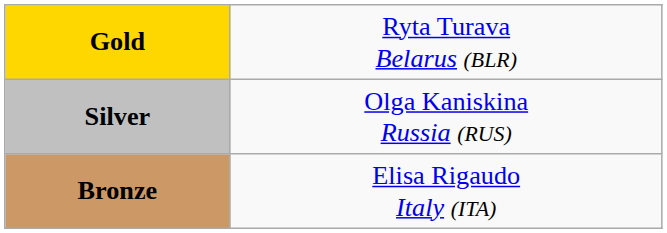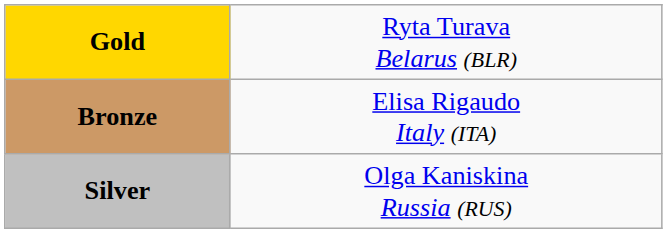 <table class="wikitable" style=" text-align:center; font-size:110%;" width="35%">
 <tr>
 <td bgcolor="gold"><strong>Gold</strong></td>
 <td> <a href='#'>Ryta Turava</a><br><em><a href='#'>Belarus</a> <small>(BLR)</small></em></td>
 </tr>
 <tr>
+<td bgcolor="CC9966"><strong>Bronze</strong></td>
+<td> <a href='#'>Elisa Rigaudo</a><br><em><a href='#'>Italy</a> <small>(ITA)</small></em></td>
+</tr>
+<tr>
 <td bgcolor="silver"><strong>Silver</strong></td>
 <td> <a href='#'>Olga Kaniskina</a><br><em><a href='#'>Russia</a> <small>(RUS)</small></em></td>
 </tr>
-<tr>
-<td bgcolor="CC9966"><strong>Bronze</strong></td>
-<td> <a href='#'>Elisa Rigaudo</a><br><em><a href='#'>Italy</a> <small>(ITA)</small></em></td>
-</tr>
 </table>
